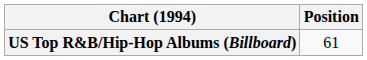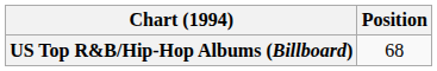 <table class="wikitable plainrowheaders" style="text-align:center">
 <tr>
 <th scope="col">Chart (1994)</th>
 <th scope="col">Position</th>
 </tr>
 <tr>
 <th scope="row">US Top R&B/Hip-Hop Albums (<em>Billboard</em>)</th>
-<td>61</td>
+<td>68</td>
 </tr>
 </table>
